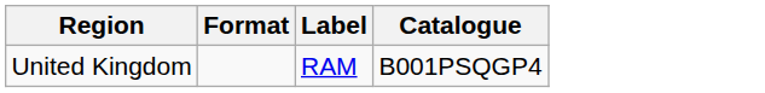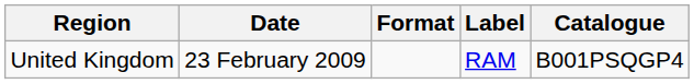 <table class=wikitable>
 <tr>
 <th>Region</th>
+<th>Date</th>
 <th>Format</th>
 <th>Label</th>
 <th>Catalogue</th>
 </tr>
 <tr>
 <td>United Kingdom</td>
+<td>23 February 2009</td>
 <td></td>
 <td><a href='#'>RAM</a></td>
 <td>B001PSQGP4</td>
 </tr>
 </table>
